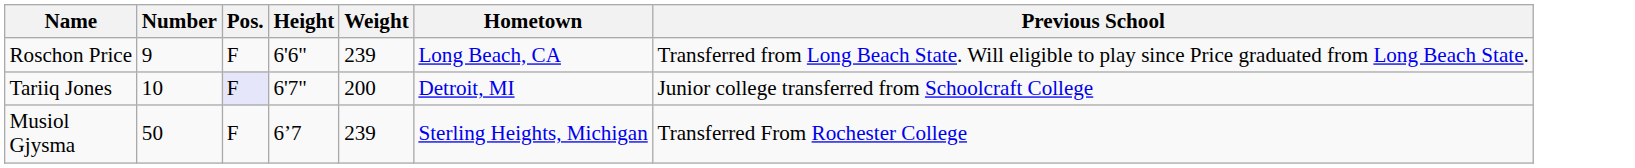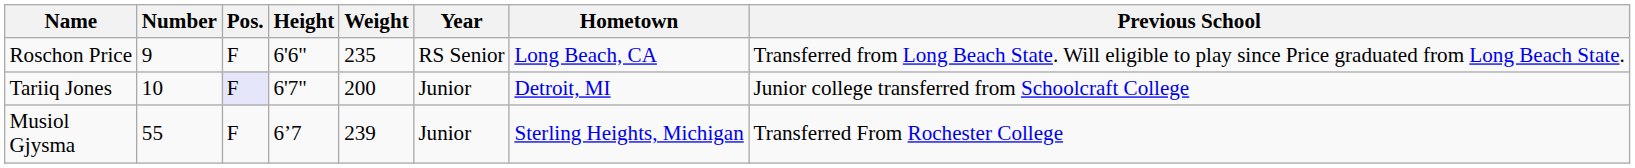 <table class="wikitable sortable" border="1">
 <tr>
 <th>Name</th>
 <th>Number</th>
 <th>Pos.</th>
 <th>Height</th>
 <th>Weight</th>
+<th>Year</th>
 <th>Hometown</th>
 <th class="unsortable">Previous School</th>
 </tr>
 <tr>
 <td>Roschon Price</td>
 <td>9</td>
 <td>F</td>
 <td>6'6"</td>
-<td>239</td>
+<td>235</td>
+<td>RS Senior</td>
 <td><a href='#'>Long Beach, CA</a></td>
 <td>Transferred from <a href='#'>Long Beach State</a>. Will eligible to play since Price graduated from <a href='#'>Long Beach State</a>.</td>
 </tr>
 <tr>
 <td>Tariiq Jones</td>
 <td>10</td>
 <td style="background: lavender;">F</td>
 <td>6'7"</td>
 <td>200</td>
+<td>Junior</td>
 <td><a href='#'>Detroit, MI</a></td>
 <td>Junior college transferred from <a href='#'>Schoolcraft College</a></td>
 </tr>
 <tr>
 <td>Musiol<br>Gjysma</td>
-<td>50</td>
+<td>55</td>
 <td>F</td>
 <td>6’7</td>
 <td>239</td>
+<td>Junior</td>
 <td><a href='#'>Sterling Heights, Michigan</a></td>
 <td>Transferred From <a href='#'>Rochester College</a></td>
 </tr>
 </table>
